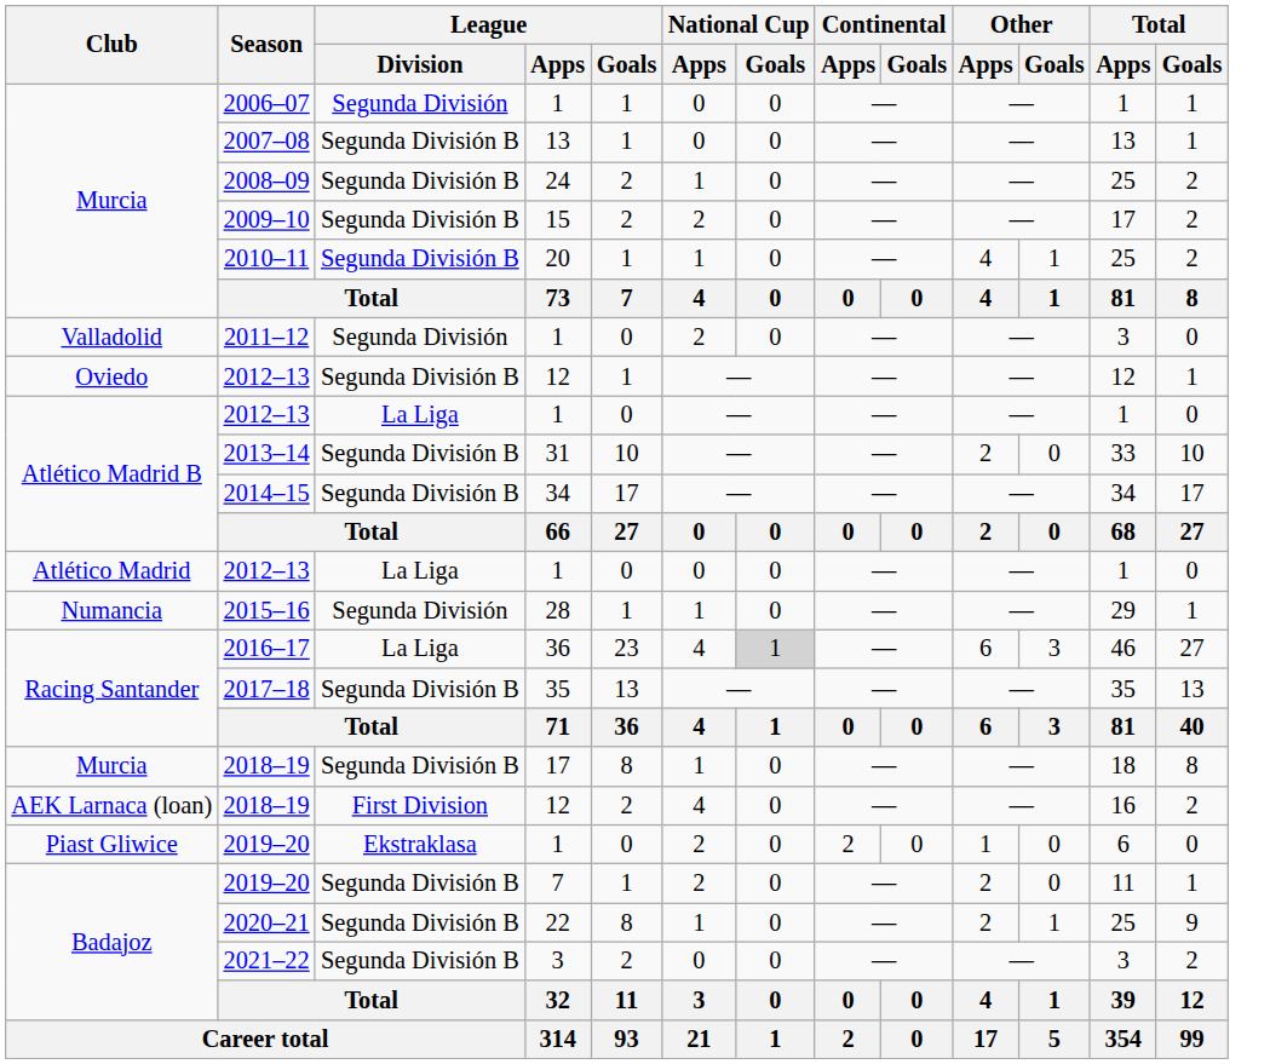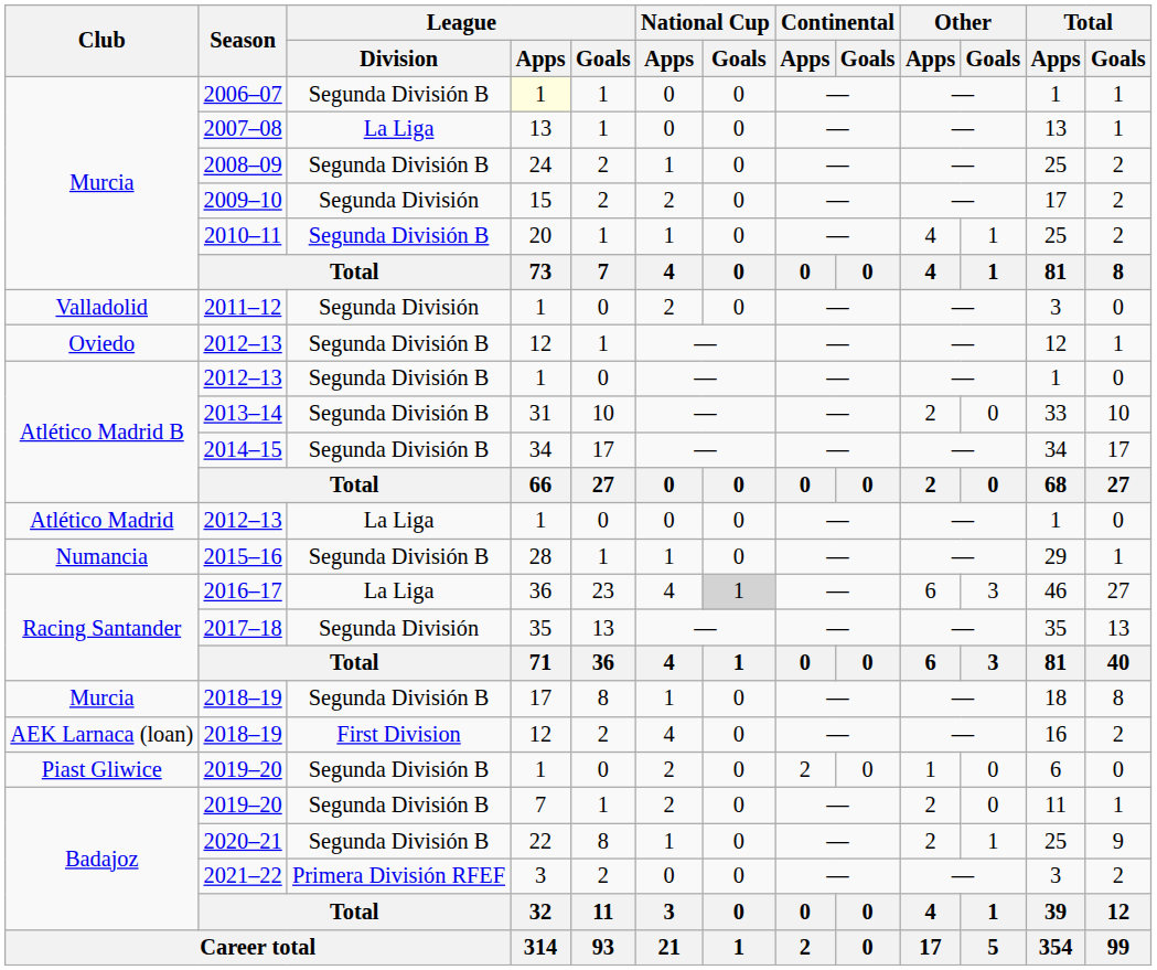 <table class="wikitable" style="text-align:center">
 <tr>
 <th rowspan="2">Club</th>
 <th rowspan="2">Season</th>
 <th colspan="3">League</th>
 <th colspan="2">National Cup</th>
 <th colspan="2">Continental</th>
 <th colspan="2">Other</th>
 <th colspan="2">Total</th>
 </tr>
 <tr>
 <th>Division</th>
 <th>Apps</th>
 <th>Goals</th>
 <th>Apps</th>
 <th>Goals</th>
 <th>Apps</th>
 <th>Goals</th>
 <th>Apps</th>
 <th>Goals</th>
 <th>Apps</th>
 <th>Goals</th>
 </tr>
 <tr>
 <td rowspan="6"><a href='#'>Murcia</a></td>
 <td><a href='#'>2006–07</a></td>
-<td><a href='#'>Segunda División</a></td>
-<td>1</td>
+<td>Segunda División B</td>
+<td style="background: lightyellow;">1</td>
 <td>1</td>
 <td>0</td>
 <td>0</td>
 <td colspan="2">—</td>
 <td colspan="2">—</td>
 <td>1</td>
 <td>1</td>
 </tr>
 <tr>
 <td><a href='#'>2007–08</a></td>
-<td>Segunda División B</td>
+<td><a href='#'>La Liga</a></td>
 <td>13</td>
 <td>1</td>
 <td>0</td>
 <td>0</td>
 <td colspan="2">—</td>
 <td colspan="2">—</td>
 <td>13</td>
 <td>1</td>
 </tr>
 <tr>
 <td><a href='#'>2008–09</a></td>
 <td>Segunda División B</td>
 <td>24</td>
 <td>2</td>
 <td>1</td>
 <td>0</td>
 <td colspan="2">—</td>
 <td colspan="2">—</td>
 <td>25</td>
 <td>2</td>
 </tr>
 <tr>
 <td><a href='#'>2009–10</a></td>
-<td>Segunda División B</td>
+<td>Segunda División</td>
 <td>15</td>
 <td>2</td>
 <td>2</td>
 <td>0</td>
 <td colspan="2">—</td>
 <td colspan="2">—</td>
 <td>17</td>
 <td>2</td>
 </tr>
 <tr>
 <td><a href='#'>2010–11</a></td>
 <td><a href='#'>Segunda División B</a></td>
 <td>20</td>
 <td>1</td>
 <td>1</td>
 <td>0</td>
 <td colspan="2">—</td>
 <td>4</td>
 <td>1</td>
 <td>25</td>
 <td>2</td>
 </tr>
 <tr>
 <th colspan="2">Total</th>
 <th>73</th>
 <th>7</th>
 <th>4</th>
 <th>0</th>
 <th>0</th>
 <th>0</th>
 <th>4</th>
 <th>1</th>
 <th>81</th>
 <th>8</th>
 </tr>
 <tr>
 <td><a href='#'>Valladolid</a></td>
 <td><a href='#'>2011–12</a></td>
 <td>Segunda División</td>
 <td>1</td>
 <td>0</td>
 <td>2</td>
 <td>0</td>
 <td colspan="2">—</td>
 <td colspan="2">—</td>
 <td>3</td>
 <td>0</td>
 </tr>
 <tr>
 <td><a href='#'>Oviedo</a></td>
 <td><a href='#'>2012–13</a></td>
 <td>Segunda División B</td>
 <td>12</td>
 <td>1</td>
 <td colspan="2">—</td>
 <td colspan="2">—</td>
 <td colspan="2">—</td>
 <td>12</td>
 <td>1</td>
 </tr>
 <tr>
 <td rowspan="4"><a href='#'>Atlético Madrid B</a></td>
 <td><a href='#'>2012–13</a></td>
-<td><a href='#'>La Liga</a></td>
+<td>Segunda División B</td>
 <td>1</td>
 <td>0</td>
 <td colspan="2">—</td>
 <td colspan="2">—</td>
 <td colspan="2">—</td>
 <td>1</td>
 <td>0</td>
 </tr>
 <tr>
 <td><a href='#'>2013–14</a></td>
 <td>Segunda División B</td>
 <td>31</td>
 <td>10</td>
 <td colspan="2">—</td>
 <td colspan="2">—</td>
 <td>2</td>
 <td>0</td>
 <td>33</td>
 <td>10</td>
 </tr>
 <tr>
 <td><a href='#'>2014–15</a></td>
 <td>Segunda División B</td>
 <td>34</td>
 <td>17</td>
 <td colspan="2">—</td>
 <td colspan="2">—</td>
 <td colspan="2">—</td>
 <td>34</td>
 <td>17</td>
 </tr>
 <tr>
 <th colspan="2">Total</th>
 <th>66</th>
 <th>27</th>
 <th>0</th>
 <th>0</th>
 <th>0</th>
 <th>0</th>
 <th>2</th>
 <th>0</th>
 <th>68</th>
 <th>27</th>
 </tr>
 <tr>
 <td><a href='#'>Atlético Madrid</a></td>
 <td><a href='#'>2012–13</a></td>
 <td>La Liga</td>
 <td>1</td>
 <td>0</td>
 <td>0</td>
 <td>0</td>
 <td colspan="2">—</td>
 <td colspan="2">—</td>
 <td>1</td>
 <td>0</td>
 </tr>
 <tr>
 <td><a href='#'>Numancia</a></td>
 <td><a href='#'>2015–16</a></td>
-<td>Segunda División</td>
+<td>Segunda División B</td>
 <td>28</td>
 <td>1</td>
 <td>1</td>
 <td>0</td>
 <td colspan="2">—</td>
 <td colspan="2">—</td>
 <td>29</td>
 <td>1</td>
 </tr>
 <tr>
 <td rowspan="3"><a href='#'>Racing Santander</a></td>
 <td><a href='#'>2016–17</a></td>
 <td>La Liga</td>
 <td>36</td>
 <td>23</td>
 <td>4</td>
 <td style="background: lightgrey;">1</td>
 <td colspan="2">—</td>
 <td>6</td>
 <td>3</td>
 <td>46</td>
 <td>27</td>
 </tr>
 <tr>
 <td><a href='#'>2017–18</a></td>
-<td>Segunda División B</td>
+<td>Segunda División</td>
 <td>35</td>
 <td>13</td>
 <td colspan="2">—</td>
 <td colspan="2">—</td>
 <td colspan="2">—</td>
 <td>35</td>
 <td>13</td>
 </tr>
 <tr>
 <th colspan="2">Total</th>
 <th>71</th>
 <th>36</th>
 <th>4</th>
 <th>1</th>
 <th>0</th>
 <th>0</th>
 <th>6</th>
 <th>3</th>
 <th>81</th>
 <th>40</th>
 </tr>
 <tr>
 <td><a href='#'>Murcia</a></td>
 <td><a href='#'>2018–19</a></td>
 <td>Segunda División B</td>
 <td>17</td>
 <td>8</td>
 <td>1</td>
 <td>0</td>
 <td colspan="2">—</td>
 <td colspan="2">—</td>
 <td>18</td>
 <td>8</td>
 </tr>
 <tr>
 <td><a href='#'>AEK Larnaca</a> (loan)</td>
 <td><a href='#'>2018–19</a></td>
 <td><a href='#'>First Division</a></td>
 <td>12</td>
 <td>2</td>
 <td>4</td>
 <td>0</td>
 <td colspan="2">—</td>
 <td colspan="2">—</td>
 <td>16</td>
 <td>2</td>
 </tr>
 <tr>
 <td><a href='#'>Piast Gliwice</a></td>
 <td><a href='#'>2019–20</a></td>
-<td><a href='#'>Ekstraklasa</a></td>
+<td>Segunda División B</td>
 <td>1</td>
 <td>0</td>
 <td>2</td>
 <td>0</td>
 <td>2</td>
 <td>0</td>
 <td>1</td>
 <td>0</td>
 <td>6</td>
 <td>0</td>
 </tr>
 <tr>
 <td rowspan="4"><a href='#'>Badajoz</a></td>
 <td><a href='#'>2019–20</a></td>
 <td>Segunda División B</td>
 <td>7</td>
 <td>1</td>
 <td>2</td>
 <td>0</td>
 <td colspan="2">—</td>
 <td>2</td>
 <td>0</td>
 <td>11</td>
 <td>1</td>
 </tr>
 <tr>
 <td><a href='#'>2020–21</a></td>
 <td>Segunda División B</td>
 <td>22</td>
 <td>8</td>
 <td>1</td>
 <td>0</td>
 <td colspan="2">—</td>
 <td>2</td>
 <td>1</td>
 <td>25</td>
 <td>9</td>
 </tr>
 <tr>
 <td><a href='#'>2021–22</a></td>
-<td>Segunda División B</td>
+<td><a href='#'>Primera División RFEF</a></td>
 <td>3</td>
 <td>2</td>
 <td>0</td>
 <td>0</td>
 <td colspan="2">—</td>
 <td colspan="2">—</td>
 <td>3</td>
 <td>2</td>
 </tr>
 <tr>
 <th colspan="2">Total</th>
 <th>32</th>
 <th>11</th>
 <th>3</th>
 <th>0</th>
 <th>0</th>
 <th>0</th>
 <th>4</th>
 <th>1</th>
 <th>39</th>
 <th>12</th>
 </tr>
 <tr>
 <th colspan="3">Career total</th>
 <th>314</th>
 <th>93</th>
 <th>21</th>
 <th>1</th>
 <th>2</th>
 <th>0</th>
 <th>17</th>
 <th>5</th>
 <th>354</th>
 <th>99</th>
 </tr>
 </table>
